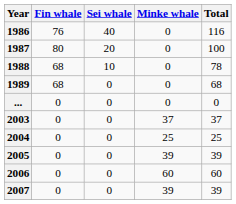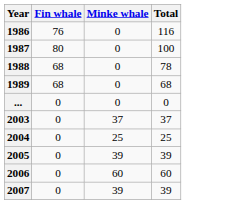 <table class="wikitable" style="text-align:center">
 <tr>
 <th>Year</th>
 <th><a href='#'>Fin whale</a></th>
-<th><a href='#'>Sei whale</a></th>
 <th><a href='#'>Minke whale</a></th>
 <th>Total</th>
 </tr>
 <tr>
 <th>1986</th>
 <td>76</td>
-<td>40</td>
 <td>0</td>
 <td>116</td>
 </tr>
 <tr>
 <th>1987</th>
 <td>80</td>
-<td>20</td>
 <td>0</td>
 <td>100</td>
 </tr>
 <tr>
 <th>1988</th>
 <td>68</td>
-<td>10</td>
 <td>0</td>
 <td>78</td>
 </tr>
 <tr>
 <th>1989</th>
 <td>68</td>
-<td>0</td>
 <td>0</td>
 <td>68</td>
 </tr>
 <tr>
 <th>...</th>
 <td>0</td>
 <td>0</td>
 <td>0</td>
-<td>0</td>
 </tr>
 <tr>
 <th>2003</th>
-<td>0</td>
 <td>0</td>
 <td>37</td>
 <td>37</td>
 </tr>
 <tr>
 <th>2004</th>
 <td>0</td>
-<td>0</td>
 <td>25</td>
 <td>25</td>
 </tr>
 <tr>
 <th>2005</th>
-<td>0</td>
 <td>0</td>
 <td>39</td>
 <td>39</td>
 </tr>
 <tr>
 <th>2006</th>
 <td>0</td>
-<td>0</td>
 <td>60</td>
 <td>60</td>
 </tr>
 <tr>
 <th>2007</th>
 <td>0</td>
-<td>0</td>
 <td>39</td>
 <td>39</td>
 </tr>
 </table>
